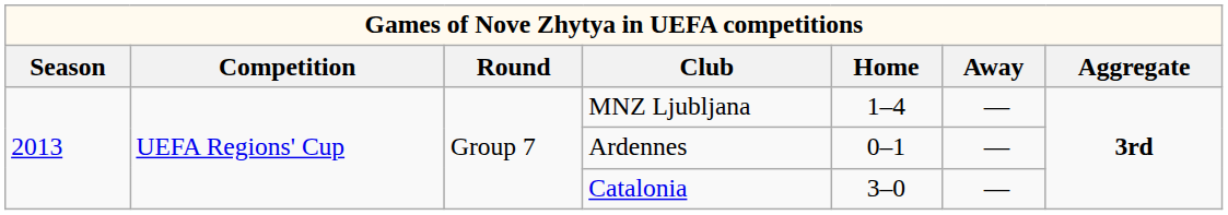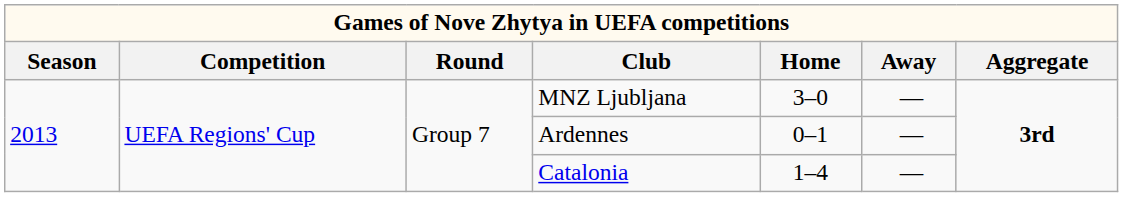 <table class="wikitable collapsible collapsed" width="60%" style="text-align: left;">
 <tr>
 <th style="background:#fffaef;" colspan="17">Games of Nove Zhytya in UEFA competitions</th>
 </tr>
 <tr>
 <th>Season</th>
 <th>Competition</th>
 <th>Round</th>
 <th>Club</th>
 <th>Home</th>
 <th>Away</th>
 <th>Aggregate</th>
 </tr>
 <tr>
 <td rowspan="3"><a href='#'>2013</a></td>
 <td rowspan="3"><a href='#'>UEFA Regions' Cup</a></td>
 <td rowspan="3">Group 7</td>
 <td> MNZ Ljubljana</td>
-<td style="text-align:center;">1–4</td>
+<td style="text-align:center;">3–0</td>
 <td style="text-align:center;"> —</td>
 <td rowspan="3" style="text-align:center;"><strong>3rd</strong></td>
 </tr>
 <tr>
 <td> Ardennes</td>
 <td style="text-align:center;">0–1</td>
 <td style="text-align:center;"> —</td>
 </tr>
 <tr>
 <td> <a href='#'>Catalonia</a></td>
-<td style="text-align:center;">3–0</td>
+<td style="text-align:center;">1–4</td>
 <td style="text-align:center;"> —</td>
 </tr>
 </table>
